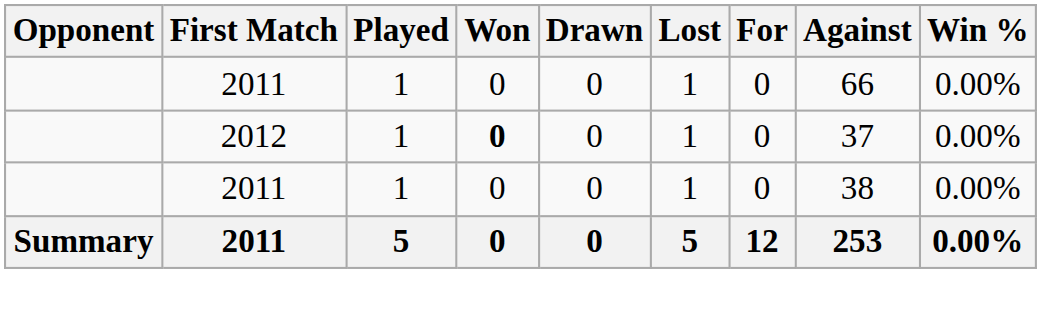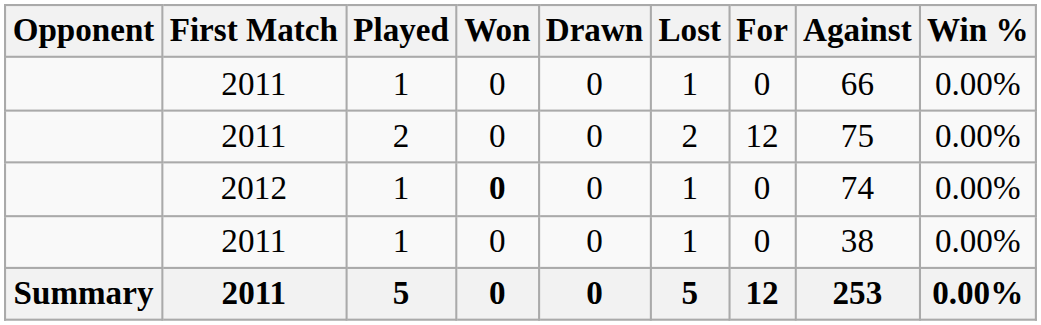 <table class="wikitable sortable" style="text-align:center;">
 <tr>
 <th>Opponent</th>
 <th>First Match</th>
 <th>Played</th>
 <th>Won</th>
 <th>Drawn</th>
 <th>Lost</th>
 <th>For</th>
 <th>Against</th>
 <th>Win %</th>
 </tr>
 <tr>
 <td style="text-align: left;"></td>
 <td>2011</td>
 <td>1</td>
 <td>0</td>
 <td>0</td>
 <td>1</td>
 <td>0</td>
 <td>66</td>
 <td>0.00%</td>
 </tr>
 <tr>
 <td style="text-align: left;"></td>
+<td>2011</td>
+<td>2</td>
+<td>0</td>
+<td>0</td>
+<td>2</td>
+<td>12</td>
+<td>75</td>
+<td>0.00%</td>
+</tr>
+<tr>
+<td style="text-align: left;"></td>
 <td>2012</td>
 <td>1</td>
 <td><strong>0</strong></td>
 <td>0</td>
 <td>1</td>
 <td>0</td>
-<td>37</td>
+<td>74</td>
 <td>0.00%</td>
 </tr>
 <tr>
 <td style="text-align: left;"></td>
 <td>2011</td>
 <td>1</td>
 <td>0</td>
 <td>0</td>
 <td>1</td>
 <td>0</td>
 <td>38</td>
 <td>0.00%</td>
 </tr>
 <tr>
 <th>Summary</th>
 <th>2011</th>
 <th>5</th>
 <th>0</th>
 <th>0</th>
 <th>5</th>
 <th>12</th>
 <th>253</th>
 <th>0.00%</th>
 </tr>
 </table>
